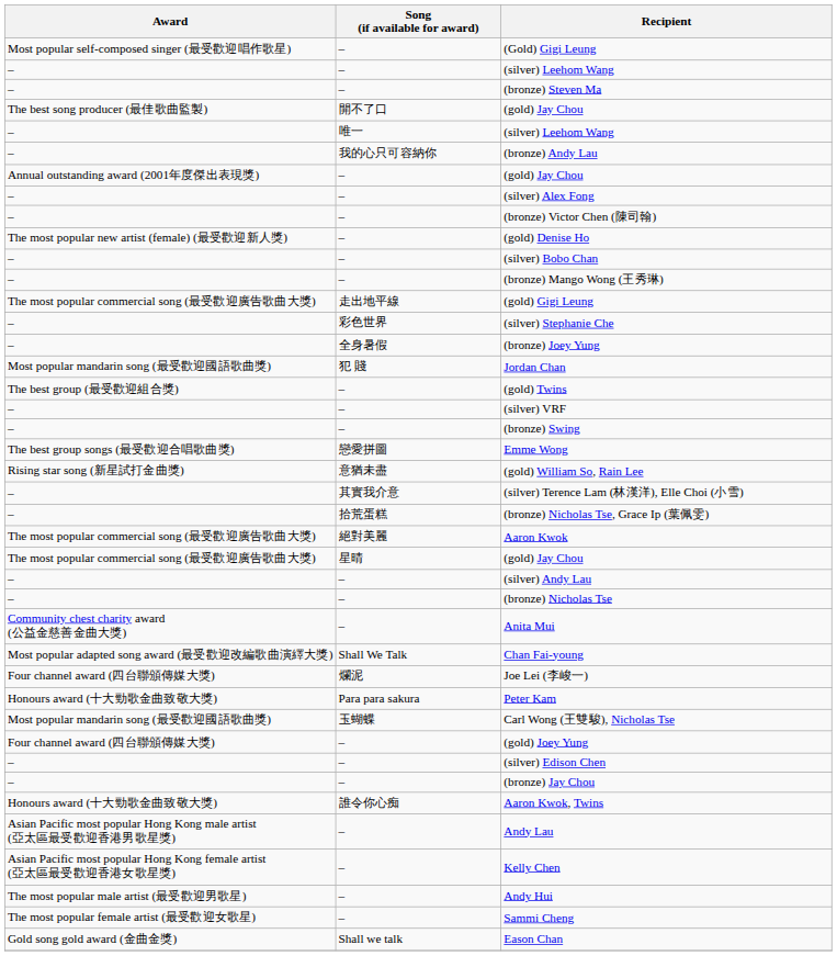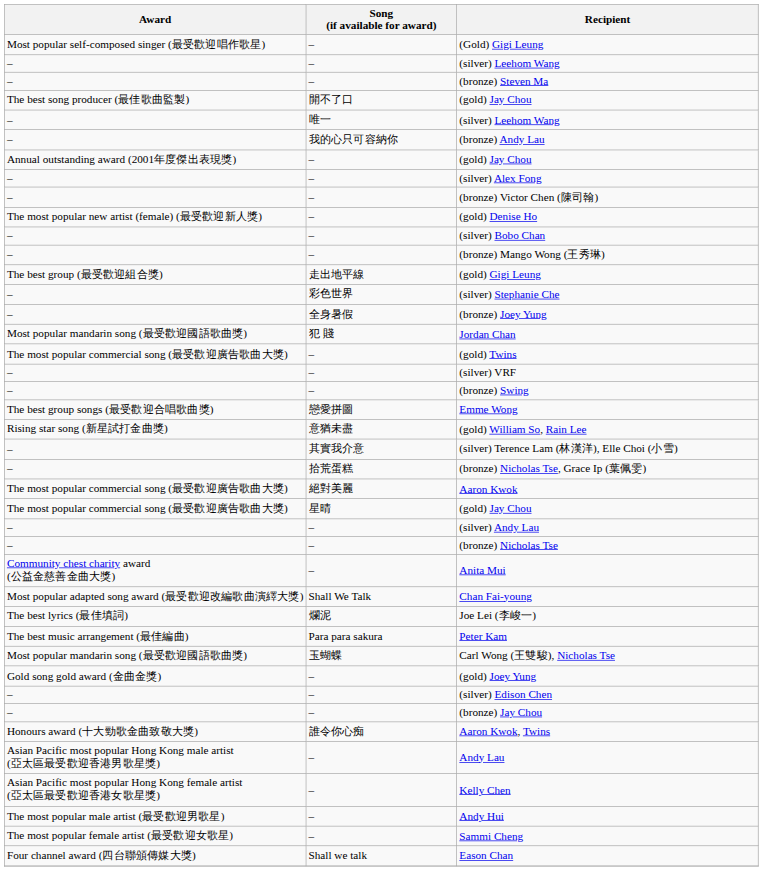 <table class="wikitable">
 <tr>
 <th width=40%>Award</th>
 <th width=20%>Song<br>(if available for award)</th>
 <th width=40%>Recipient</th>
 </tr>
 <tr>
 <td>Most popular self-composed singer (最受歡迎唱作歌星)</td>
 <td>–</td>
 <td>(Gold) <a href='#'>Gigi Leung</a></td>
 </tr>
 <tr>
 <td>–</td>
 <td>–</td>
 <td>(silver) <a href='#'>Leehom Wang</a></td>
 </tr>
 <tr>
 <td>–</td>
 <td>–</td>
 <td>(bronze) <a href='#'>Steven Ma</a></td>
 </tr>
 <tr>
 <td>The best song producer (最佳歌曲監製)</td>
 <td>開不了口</td>
 <td>(gold) <a href='#'>Jay Chou</a></td>
 </tr>
 <tr>
 <td>–</td>
 <td>唯一</td>
 <td>(silver) <a href='#'>Leehom Wang</a></td>
 </tr>
 <tr>
 <td>–</td>
 <td>我的心只可容納你</td>
 <td>(bronze) <a href='#'>Andy Lau</a></td>
 </tr>
 <tr>
 <td>Annual outstanding award (2001年度傑出表現獎)</td>
 <td>–</td>
 <td>(gold) <a href='#'>Jay Chou</a></td>
 </tr>
 <tr>
 <td>–</td>
 <td>–</td>
 <td>(silver) <a href='#'>Alex Fong</a></td>
 </tr>
 <tr>
 <td>–</td>
 <td>–</td>
 <td>(bronze) Victor Chen (陳司翰)</td>
 </tr>
 <tr>
 <td>The most popular new artist (female) (最受歡迎新人獎)</td>
 <td>–</td>
 <td>(gold) <a href='#'>Denise Ho</a></td>
 </tr>
 <tr>
 <td>–</td>
 <td>–</td>
 <td>(silver) <a href='#'>Bobo Chan</a></td>
 </tr>
 <tr>
 <td>–</td>
 <td>–</td>
 <td>(bronze) Mango Wong (王秀琳)</td>
 </tr>
 <tr>
-<td>The most popular commercial song (最受歡迎廣告歌曲大獎)</td>
+<td>The best group (最受歡迎組合獎)</td>
 <td>走出地平線</td>
 <td>(gold) <a href='#'>Gigi Leung</a></td>
 </tr>
 <tr>
 <td>–</td>
 <td>彩色世界</td>
 <td>(silver) <a href='#'>Stephanie Che</a></td>
 </tr>
 <tr>
 <td>–</td>
 <td>全身暑假</td>
 <td>(bronze) <a href='#'>Joey Yung</a></td>
 </tr>
 <tr>
 <td>Most popular mandarin song (最受歡迎國語歌曲獎)</td>
 <td>犯 賤</td>
 <td><a href='#'>Jordan Chan</a></td>
 </tr>
 <tr>
-<td>The best group (最受歡迎組合獎)</td>
+<td>The most popular commercial song (最受歡迎廣告歌曲大獎)</td>
 <td>–</td>
 <td>(gold) <a href='#'>Twins</a></td>
 </tr>
 <tr>
 <td>–</td>
 <td>–</td>
 <td>(silver) VRF</td>
 </tr>
 <tr>
 <td>–</td>
 <td>–</td>
 <td>(bronze) <a href='#'>Swing</a></td>
 </tr>
 <tr>
 <td>The best group songs (最受歡迎合唱歌曲獎)</td>
 <td>戀愛拼圖</td>
 <td><a href='#'>Emme Wong</a></td>
 </tr>
 <tr>
 <td>Rising star song (新星試打金曲獎)</td>
 <td>意猶未盡</td>
 <td>(gold) <a href='#'>William So</a>, <a href='#'>Rain Lee</a></td>
 </tr>
 <tr>
 <td>–</td>
 <td>其實我介意</td>
 <td>(silver) Terence Lam (林漢洋), Elle Choi (小雪)</td>
 </tr>
 <tr>
 <td>–</td>
 <td>拾荒蛋糕</td>
 <td>(bronze) <a href='#'>Nicholas Tse</a>, Grace Ip (葉佩雯)</td>
 </tr>
 <tr>
 <td>The most popular commercial song (最受歡迎廣告歌曲大獎)</td>
 <td>絕對美麗</td>
 <td><a href='#'>Aaron Kwok</a></td>
 </tr>
 <tr>
 <td>The most popular commercial song (最受歡迎廣告歌曲大獎)</td>
 <td>星晴</td>
 <td>(gold) <a href='#'>Jay Chou</a></td>
 </tr>
 <tr>
 <td>–</td>
 <td>–</td>
 <td>(silver) <a href='#'>Andy Lau</a></td>
 </tr>
 <tr>
 <td>–</td>
 <td>–</td>
 <td>(bronze) <a href='#'>Nicholas Tse</a></td>
 </tr>
 <tr>
 <td><a href='#'>Community chest charity</a> award<br>(公益金慈善金曲大獎)</td>
 <td>–</td>
 <td><a href='#'>Anita Mui</a></td>
 </tr>
 <tr>
 <td>Most popular adapted song award (最受歡迎改編歌曲演繹大獎)</td>
 <td>Shall We Talk</td>
 <td><a href='#'>Chan Fai-young</a></td>
 </tr>
 <tr>
-<td>Four channel award (四台聯頒傳媒大獎)</td>
+<td>The best lyrics (最佳填詞)</td>
 <td>爛泥</td>
 <td>Joe Lei (李峻一)</td>
 </tr>
 <tr>
-<td>Honours award (十大勁歌金曲致敬大獎)</td>
+<td>The best music arrangement (最佳編曲)</td>
 <td>Para para sakura</td>
 <td><a href='#'>Peter Kam</a></td>
 </tr>
 <tr>
 <td>Most popular mandarin song (最受歡迎國語歌曲獎)</td>
 <td>玉蝴蝶</td>
 <td>Carl Wong (王雙駿), <a href='#'>Nicholas Tse</a></td>
 </tr>
 <tr>
-<td>Four channel award (四台聯頒傳媒大獎)</td>
+<td>Gold song gold award (金曲金獎)</td>
 <td>–</td>
 <td>(gold) <a href='#'>Joey Yung</a></td>
 </tr>
 <tr>
 <td>–</td>
 <td>–</td>
 <td>(silver) <a href='#'>Edison Chen</a></td>
 </tr>
 <tr>
 <td>–</td>
 <td>–</td>
 <td>(bronze) <a href='#'>Jay Chou</a></td>
 </tr>
 <tr>
 <td>Honours award (十大勁歌金曲致敬大獎)</td>
 <td>誰令你心痴</td>
 <td><a href='#'>Aaron Kwok</a>, <a href='#'>Twins</a></td>
 </tr>
 <tr>
 <td>Asian Pacific most popular Hong Kong male artist<br>(亞太區最受歡迎香港男歌星獎)</td>
 <td>–</td>
 <td><a href='#'>Andy Lau</a></td>
 </tr>
 <tr>
 <td>Asian Pacific most popular Hong Kong female artist<br>(亞太區最受歡迎香港女歌星獎)</td>
 <td>–</td>
 <td><a href='#'>Kelly Chen</a></td>
 </tr>
 <tr>
 <td>The most popular male artist (最受歡迎男歌星)</td>
 <td>–</td>
 <td><a href='#'>Andy Hui</a></td>
 </tr>
 <tr>
 <td>The most popular female artist (最受歡迎女歌星)</td>
 <td>–</td>
 <td><a href='#'>Sammi Cheng</a></td>
 </tr>
 <tr>
-<td>Gold song gold award (金曲金獎)</td>
+<td>Four channel award (四台聯頒傳媒大獎)</td>
 <td>Shall we talk</td>
 <td><a href='#'>Eason Chan</a></td>
 </tr>
 <tr>
 </tr>
 </table>
